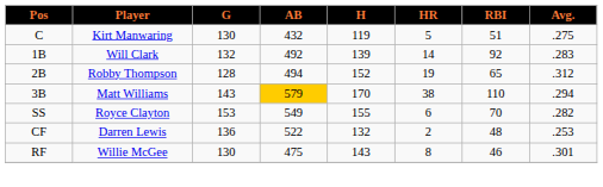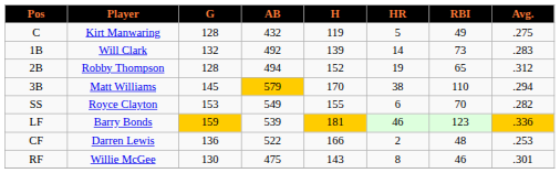 <table class="wikitable sortable">
 <tr>
 <th style="background:black;color:#f47937;" width="9%">Pos</th>
 <th style="background:black;color:#f47937;" width="16%">Player</th>
 <th style="background:black;color:#f47937;" width="9%">G</th>
 <th style="background:black;color:#f47937;" width="9%">AB</th>
 <th style="background:black;color:#f47937;" width="9%">H</th>
 <th style="background:black;color:#f47937;" width="9%">HR</th>
 <th style="background:black;color:#f47937;" width="9%">RBI</th>
 <th style="background:black;color:#f47937;" width="9%">Avg.</th>
 </tr>
 <tr align="center">
 <td>C</td>
 <td><a href='#'>Kirt Manwaring</a></td>
-<td>130</td>
+<td>128</td>
 <td>432</td>
 <td>119</td>
 <td>5</td>
-<td>51</td>
+<td>49</td>
 <td>.275</td>
 </tr>
 <tr align="center">
 <td>1B</td>
 <td><a href='#'>Will Clark</a></td>
 <td>132</td>
 <td>492</td>
 <td>139</td>
 <td>14</td>
-<td>92</td>
+<td>73</td>
 <td>.283</td>
 </tr>
 <tr align="center">
 <td>2B</td>
 <td><a href='#'>Robby Thompson</a></td>
 <td>128</td>
 <td>494</td>
 <td>152</td>
 <td>19</td>
 <td>65</td>
 <td>.312</td>
 </tr>
 <tr align="center">
 <td>3B</td>
 <td><a href='#'>Matt Williams</a></td>
-<td>143</td>
+<td>145</td>
 <td bgcolor="#FFCC00">579</td>
 <td>170</td>
 <td>38</td>
 <td>110</td>
 <td>.294</td>
 </tr>
 <tr align="center">
 <td>SS</td>
 <td><a href='#'>Royce Clayton</a></td>
 <td>153</td>
 <td>549</td>
 <td>155</td>
 <td>6</td>
 <td>70</td>
 <td>.282</td>
 </tr>
 <tr align="center">
+<td>LF</td>
+<td><a href='#'>Barry Bonds</a></td>
+<td bgcolor="#FFCC00">159</td>
+<td>539</td>
+<td bgcolor="#FFCC00">181</td>
+<td bgcolor="#DDFFDD">46</td>
+<td bgcolor="#DDFFDD">123</td>
+<td bgcolor="#FFCC00">.336</td>
+</tr>
+<tr align="center">
 <td>CF</td>
 <td><a href='#'>Darren Lewis</a></td>
 <td>136</td>
 <td>522</td>
-<td>132</td>
+<td>166</td>
 <td>2</td>
 <td>48</td>
 <td>.253</td>
 </tr>
 <tr align="center">
 <td>RF</td>
 <td><a href='#'>Willie McGee</a></td>
 <td>130</td>
 <td>475</td>
 <td>143</td>
 <td>8</td>
 <td>46</td>
 <td>.301</td>
 </tr>
 <tr align="center">
 </tr>
 </table>
